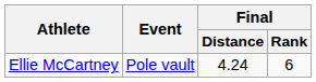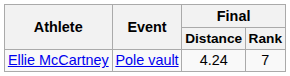 <table class="wikitable" style="font-size:90%; text-align:center">
 <tr>
 <th rowspan=2>Athlete</th>
 <th rowspan=2>Event</th>
 <th colspan=2>Final</th>
 </tr>
 <tr style="font-size:95%">
 <th>Distance</th>
 <th>Rank</th>
 </tr>
 <tr>
 <td align=left><a href='#'>Ellie McCartney</a></td>
 <td align=left><a href='#'>Pole vault</a></td>
 <td>4.24</td>
-<td>6</td>
+<td>7</td>
 </tr>
 </table>
